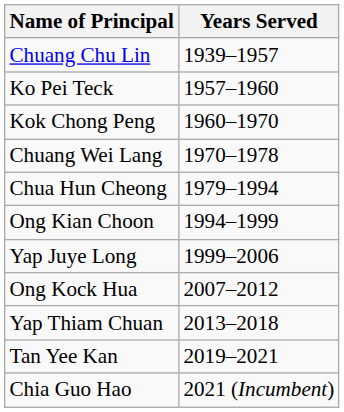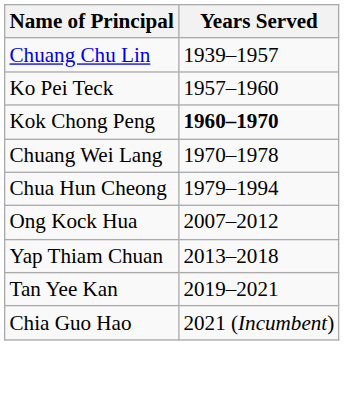 <table class="wikitable">
 <tr>
 <th>Name of Principal</th>
 <th>Years Served</th>
 </tr>
 <tr>
 <td><a href='#'>Chuang Chu Lin</a></td>
 <td>1939–1957</td>
 </tr>
 <tr>
 <td>Ko Pei Teck</td>
 <td>1957–1960</td>
 </tr>
 <tr>
 <td>Kok Chong Peng</td>
-<td>1960–1970</td>
+<td><strong>1960–1970</strong></td>
 </tr>
 <tr>
 <td>Chuang Wei Lang</td>
 <td>1970–1978</td>
 </tr>
 <tr>
 <td>Chua Hun Cheong</td>
 <td>1979–1994</td>
-</tr>
-<tr>
-<td>Ong Kian Choon</td>
-<td>1994–1999</td>
-</tr>
-<tr>
-<td>Yap Juye Long</td>
-<td>1999–2006</td>
 </tr>
 <tr>
 <td>Ong Kock Hua</td>
 <td>2007–2012</td>
 </tr>
 <tr>
 <td>Yap Thiam Chuan</td>
 <td>2013–2018</td>
 </tr>
 <tr>
 <td>Tan Yee Kan</td>
 <td>2019–2021</td>
 </tr>
 <tr>
 <td>Chia Guo Hao</td>
 <td>2021 (<em>Incumbent</em>)</td>
 </tr>
 </table>
